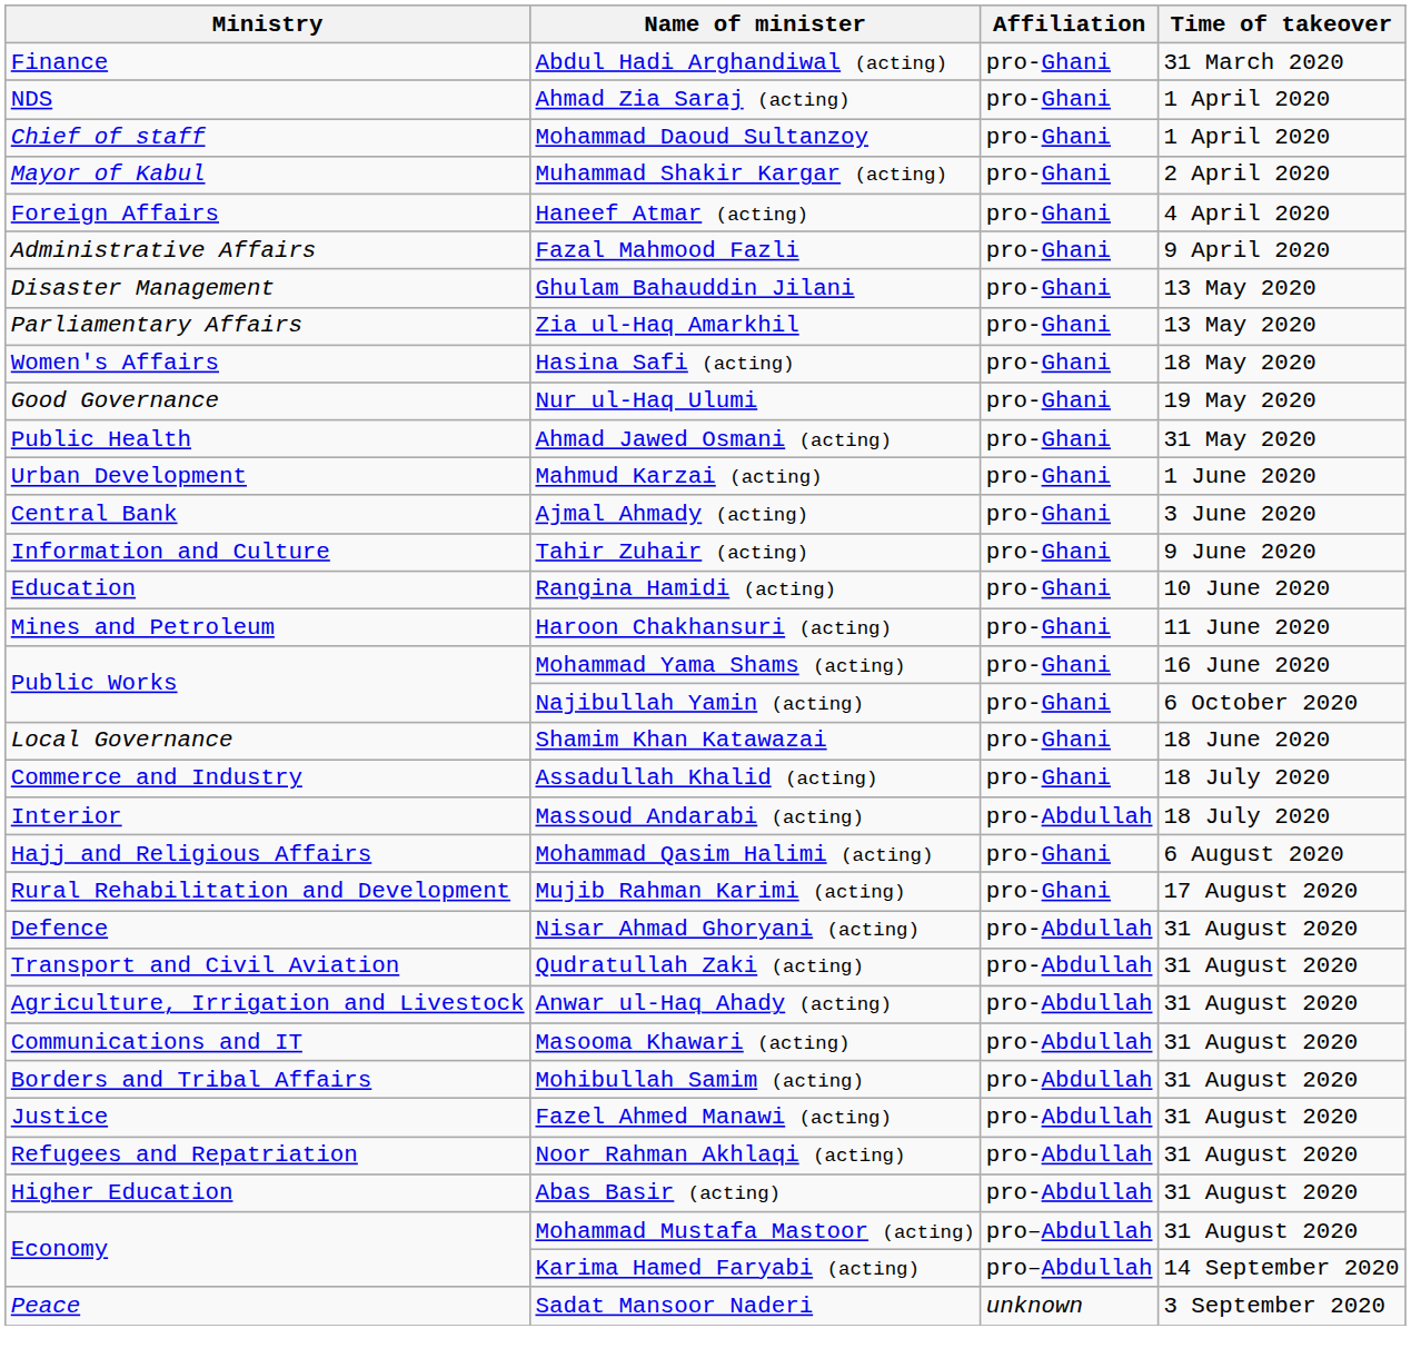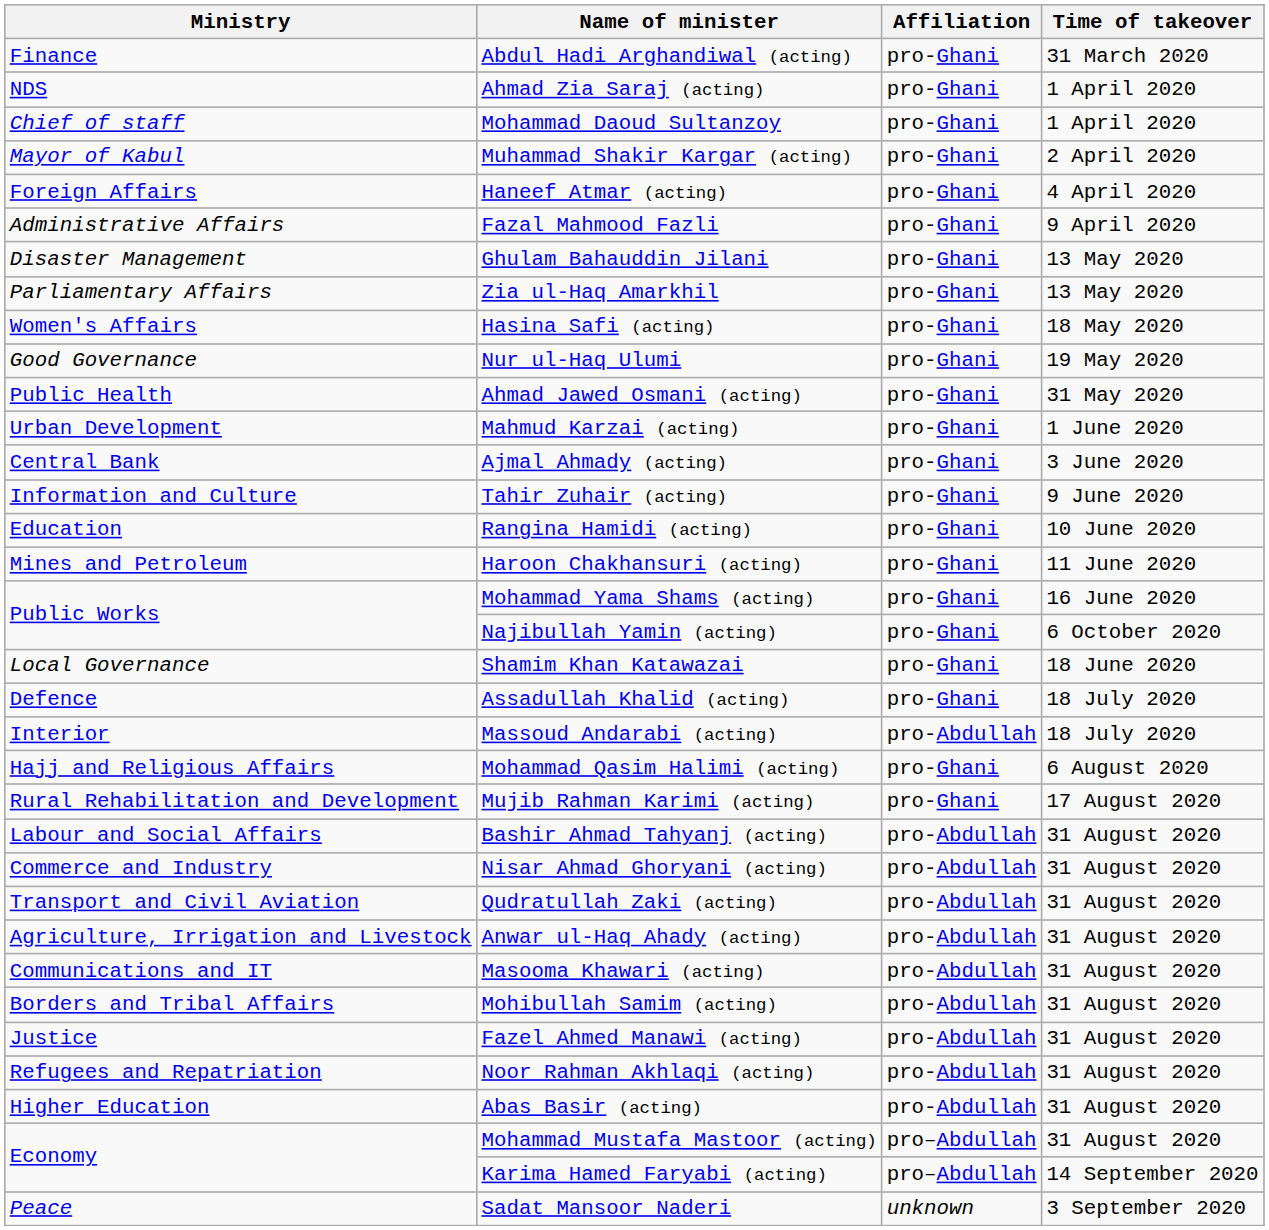 <table class="wikitable sortable">
 <tr>
 <th><strong>Ministry</strong></th>
 <th><strong>Name of minister</strong></th>
 <th><strong>Affiliation</strong></th>
 <th><strong>Time of takeover</strong></th>
 </tr>
 <tr>
 <td><a href='#'>Finance</a></td>
 <td><a href='#'>Abdul Hadi Arghandiwal</a> <small>(acting)</small></td>
 <td>pro-<a href='#'>Ghani</a></td>
 <td>31 March 2020</td>
 </tr>
 <tr>
 <td><a href='#'>NDS</a></td>
 <td><a href='#'>Ahmad Zia Saraj</a> <small>(acting)</small></td>
 <td>pro-<a href='#'>Ghani</a></td>
 <td>1 April 2020</td>
 </tr>
 <tr>
 <td><em><a href='#'>Chief of staff</a></em></td>
 <td><a href='#'>Mohammad Daoud Sultanzoy</a></td>
 <td>pro-<a href='#'>Ghani</a></td>
 <td>1 April 2020</td>
 </tr>
 <tr>
 <td><em><a href='#'>Mayor of Kabul</a></em></td>
 <td><a href='#'>Muhammad Shakir Kargar</a> <small>(acting)</small></td>
 <td>pro-<a href='#'>Ghani</a></td>
 <td>2 April 2020</td>
 </tr>
 <tr>
 <td><a href='#'>Foreign Affairs</a></td>
 <td><a href='#'>Haneef Atmar</a> <small>(acting)</small></td>
 <td>pro-<a href='#'>Ghani</a></td>
 <td>4 April 2020</td>
 </tr>
 <tr>
 <td><em>Administrative Affairs</em></td>
 <td><a href='#'>Fazal Mahmood Fazli</a></td>
 <td>pro-<a href='#'>Ghani</a></td>
 <td>9 April 2020</td>
 </tr>
 <tr>
 <td><em>Disaster Management</em></td>
 <td><a href='#'>Ghulam Bahauddin Jilani</a></td>
 <td>pro-<a href='#'>Ghani</a></td>
 <td>13 May 2020</td>
 </tr>
 <tr>
 <td><em>Parliamentary Affairs</em></td>
 <td><a href='#'>Zia ul-Haq Amarkhil</a></td>
 <td>pro-<a href='#'>Ghani</a></td>
 <td>13 May 2020</td>
 </tr>
 <tr>
 <td><a href='#'>Women's Affairs</a></td>
 <td><a href='#'>Hasina Safi</a> <small>(acting)</small></td>
 <td>pro-<a href='#'>Ghani</a></td>
 <td>18 May 2020</td>
 </tr>
 <tr>
 <td><em>Good Governance</em></td>
 <td><a href='#'>Nur ul-Haq Ulumi</a></td>
 <td>pro-<a href='#'>Ghani</a></td>
 <td>19 May 2020</td>
 </tr>
 <tr>
 <td><a href='#'>Public Health</a></td>
 <td><a href='#'>Ahmad Jawed Osmani</a> <small>(acting)</small></td>
 <td>pro-<a href='#'>Ghani</a></td>
 <td>31 May 2020</td>
 </tr>
 <tr>
 <td><a href='#'>Urban Development</a></td>
 <td><a href='#'>Mahmud Karzai</a> <small>(acting)</small></td>
 <td>pro-<a href='#'>Ghani</a></td>
 <td>1 June 2020</td>
 </tr>
 <tr>
 <td><a href='#'>Central Bank</a></td>
 <td><a href='#'>Ajmal Ahmady</a> <small>(acting)</small></td>
 <td>pro-<a href='#'>Ghani</a></td>
 <td>3 June 2020</td>
 </tr>
 <tr>
 <td><a href='#'>Information and Culture</a></td>
 <td><a href='#'>Tahir Zuhair</a> <small>(acting)</small></td>
 <td>pro-<a href='#'>Ghani</a></td>
 <td>9 June 2020</td>
 </tr>
 <tr>
 <td><a href='#'>Education</a></td>
 <td><a href='#'>Rangina Hamidi</a> <small>(acting)</small></td>
 <td>pro-<a href='#'>Ghani</a></td>
 <td>10 June 2020</td>
 </tr>
 <tr>
 <td><a href='#'>Mines and Petroleum</a></td>
 <td><a href='#'>Haroon Chakhansuri</a> <small>(acting)</small></td>
 <td>pro-<a href='#'>Ghani</a></td>
 <td>11 June 2020</td>
 </tr>
 <tr>
 <td rowspan="2"><a href='#'>Public Works</a></td>
 <td><a href='#'>Mohammad Yama Shams</a> <small>(acting)</small></td>
 <td>pro-<a href='#'>Ghani</a></td>
 <td>16 June 2020</td>
 </tr>
 <tr>
 <td><a href='#'>Najibullah Yamin</a> <small>(acting)</small></td>
 <td>pro-<a href='#'>Ghani</a></td>
 <td>6 October 2020</td>
 </tr>
 <tr>
 <td><em>Local Governance</em></td>
 <td><a href='#'>Shamim Khan Katawazai</a></td>
 <td>pro-<a href='#'>Ghani</a></td>
 <td>18 June 2020</td>
 </tr>
 <tr>
-<td><a href='#'>Commerce and Industry</a></td>
+<td><a href='#'>Defence</a></td>
 <td><a href='#'>Assadullah Khalid</a> <small>(acting)</small></td>
 <td>pro-<a href='#'>Ghani</a></td>
 <td>18 July 2020</td>
 </tr>
 <tr>
 <td><a href='#'>Interior</a></td>
 <td><a href='#'>Massoud Andarabi</a> <small>(acting)</small></td>
 <td>pro-<a href='#'>Abdullah</a></td>
 <td>18 July 2020</td>
 </tr>
 <tr>
 <td><a href='#'>Hajj and Religious Affairs</a></td>
 <td><a href='#'>Mohammad Qasim Halimi</a> <small>(acting)</small></td>
 <td>pro-<a href='#'>Ghani</a></td>
 <td>6 August 2020</td>
 </tr>
 <tr>
 <td><a href='#'>Rural Rehabilitation and Development</a></td>
 <td><a href='#'>Mujib Rahman Karimi</a> <small>(acting)</small></td>
 <td>pro-<a href='#'>Ghani</a></td>
 <td>17 August 2020</td>
 </tr>
 <tr>
-<td><a href='#'>Defence</a></td>
+<td><a href='#'>Labour and Social Affairs</a></td>
+<td><a href='#'>Bashir Ahmad Tahyanj</a> <small>(acting)</small></td>
+<td>pro-<a href='#'>Abdullah</a></td>
+<td>31 August 2020</td>
+</tr>
+<tr>
+<td><a href='#'>Commerce and Industry</a></td>
 <td><a href='#'>Nisar Ahmad Ghoryani</a> <small>(acting)</small></td>
 <td>pro-<a href='#'>Abdullah</a></td>
 <td>31 August 2020</td>
 </tr>
 <tr>
 <td><a href='#'>Transport and Civil Aviation</a></td>
 <td><a href='#'>Qudratullah Zaki</a> <small>(acting)</small></td>
 <td>pro-<a href='#'>Abdullah</a></td>
 <td>31 August 2020</td>
 </tr>
 <tr>
 <td><a href='#'>Agriculture, Irrigation and Livestock</a></td>
 <td><a href='#'>Anwar ul-Haq Ahady</a> <small>(acting)</small></td>
 <td>pro-<a href='#'>Abdullah</a></td>
 <td>31 August 2020</td>
 </tr>
 <tr>
 <td><a href='#'>Communications and IT</a></td>
 <td><a href='#'>Masooma Khawari</a> <small>(acting)</small></td>
 <td>pro-<a href='#'>Abdullah</a></td>
 <td>31 August 2020</td>
 </tr>
 <tr>
 <td><a href='#'>Borders and Tribal Affairs</a></td>
 <td><a href='#'>Mohibullah Samim</a> <small>(acting)</small></td>
 <td>pro-<a href='#'>Abdullah</a></td>
 <td>31 August 2020</td>
 </tr>
 <tr>
 <td><a href='#'>Justice</a></td>
 <td><a href='#'>Fazel Ahmed Manawi</a> <small>(acting)</small></td>
 <td>pro-<a href='#'>Abdullah</a></td>
 <td>31 August 2020</td>
 </tr>
 <tr>
 <td><a href='#'>Refugees and Repatriation</a></td>
 <td><a href='#'>Noor Rahman Akhlaqi</a> <small>(acting)</small></td>
 <td>pro-<a href='#'>Abdullah</a></td>
 <td>31 August 2020</td>
 </tr>
 <tr>
 <td><a href='#'>Higher Education</a></td>
 <td><a href='#'>Abas Basir</a> <small>(acting)</small></td>
 <td>pro-<a href='#'>Abdullah</a></td>
 <td>31 August 2020</td>
 </tr>
 <tr>
 <td rowspan="2"><a href='#'>Economy</a></td>
 <td><a href='#'>Mohammad Mustafa Mastoor</a> <small>(acting)</small></td>
 <td>pro–<a href='#'>Abdullah</a></td>
 <td>31 August 2020</td>
 </tr>
 <tr>
 <td><a href='#'>Karima Hamed Faryabi</a> <small>(acting)</small></td>
 <td>pro–<a href='#'>Abdullah</a></td>
 <td>14 September 2020</td>
 </tr>
 <tr>
 <td><em><a href='#'>Peace</a></em></td>
 <td><a href='#'>Sadat Mansoor Naderi</a></td>
 <td><em>unknown</em></td>
 <td>3 September 2020</td>
 </tr>
 </table>
